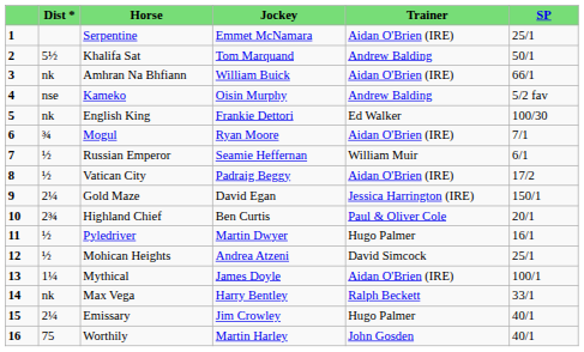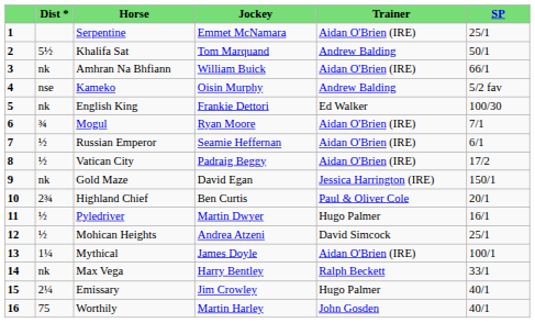 <table class="wikitable">
 <tr style="background:#7d7; text-align:center;">
 <td style="width:35px;"></td>
 <td style="width:45px;"><strong>Dist *</strong></td>
 <td style="width:160px;"><strong>Horse</strong></td>
 <td style="width:160px;"><strong>Jockey</strong></td>
 <td style="width:200px;"><strong>Trainer</strong></td>
 <td style="width:80px;"><strong><a href='#'>SP</a></strong></td>
 </tr>
 <tr>
 <td><strong>1</strong></td>
 <td></td>
 <td><a href='#'>Serpentine</a></td>
 <td><a href='#'>Emmet McNamara</a></td>
 <td><a href='#'>Aidan O'Brien</a> (IRE)</td>
 <td>25/1</td>
 </tr>
 <tr>
 <td><strong>2</strong></td>
 <td>5½</td>
 <td>Khalifa Sat</td>
 <td><a href='#'>Tom Marquand</a></td>
 <td><a href='#'>Andrew Balding</a></td>
 <td>50/1</td>
 </tr>
 <tr>
 <td><strong>3</strong></td>
 <td>nk</td>
 <td>Amhran Na Bhfiann</td>
 <td><a href='#'>William Buick</a></td>
 <td><a href='#'>Aidan O'Brien</a> (IRE)</td>
 <td>66/1</td>
 </tr>
 <tr>
 <td><strong>4</strong></td>
 <td>nse</td>
 <td><a href='#'>Kameko</a></td>
 <td><a href='#'>Oisin Murphy</a></td>
 <td><a href='#'>Andrew Balding</a></td>
 <td>5/2 fav</td>
 </tr>
 <tr>
 <td><strong>5</strong></td>
 <td>nk</td>
 <td>English King</td>
 <td><a href='#'>Frankie Dettori</a></td>
 <td>Ed Walker</td>
 <td>100/30</td>
 </tr>
 <tr>
 <td><strong>6</strong></td>
 <td>¾</td>
 <td><a href='#'>Mogul</a></td>
 <td><a href='#'>Ryan Moore</a></td>
 <td><a href='#'>Aidan O'Brien</a> (IRE)</td>
 <td>7/1</td>
 </tr>
 <tr>
 <td><strong>7</strong></td>
 <td>½</td>
 <td>Russian Emperor</td>
 <td><a href='#'>Seamie Heffernan</a></td>
-<td>William Muir</td>
+<td><a href='#'>Aidan O'Brien</a> (IRE)</td>
 <td>6/1</td>
 </tr>
 <tr>
 <td><strong>8</strong></td>
 <td>½</td>
 <td>Vatican City</td>
 <td><a href='#'>Padraig Beggy</a></td>
 <td><a href='#'>Aidan O'Brien</a> (IRE)</td>
 <td>17/2</td>
 </tr>
 <tr>
 <td><strong>9</strong></td>
-<td>2¼</td>
+<td>nk</td>
 <td>Gold Maze</td>
 <td>David Egan</td>
 <td><a href='#'>Jessica Harrington</a> (IRE)</td>
 <td>150/1</td>
 </tr>
 <tr>
 <td><strong>10</strong></td>
 <td>2¾</td>
 <td>Highland Chief</td>
 <td>Ben Curtis</td>
 <td><a href='#'>Paul & Oliver Cole</a></td>
 <td>20/1</td>
 </tr>
 <tr>
 <td><strong>11</strong></td>
 <td>½</td>
 <td><a href='#'>Pyledriver</a></td>
 <td><a href='#'>Martin Dwyer</a></td>
 <td>Hugo Palmer</td>
 <td>16/1</td>
 </tr>
 <tr>
 <td><strong>12</strong></td>
 <td>½</td>
 <td>Mohican Heights</td>
 <td><a href='#'>Andrea Atzeni</a></td>
 <td>David Simcock</td>
 <td>25/1</td>
 </tr>
 <tr>
 <td><strong>13</strong></td>
 <td>1¼</td>
 <td>Mythical</td>
 <td><a href='#'>James Doyle</a></td>
 <td><a href='#'>Aidan O'Brien</a> (IRE)</td>
 <td>100/1</td>
 </tr>
 <tr>
 <td><strong>14</strong></td>
 <td>nk</td>
 <td>Max Vega</td>
 <td><a href='#'>Harry Bentley</a></td>
 <td><a href='#'>Ralph Beckett</a></td>
 <td>33/1</td>
 </tr>
 <tr>
 <td><strong>15</strong></td>
 <td>2¼</td>
 <td>Emissary</td>
 <td><a href='#'>Jim Crowley</a></td>
 <td>Hugo Palmer</td>
 <td>40/1</td>
 </tr>
 <tr>
 <td><strong>16</strong></td>
 <td>75</td>
 <td>Worthily</td>
 <td><a href='#'>Martin Harley</a></td>
 <td><a href='#'>John Gosden</a></td>
 <td>40/1</td>
 </tr>
 </table>
